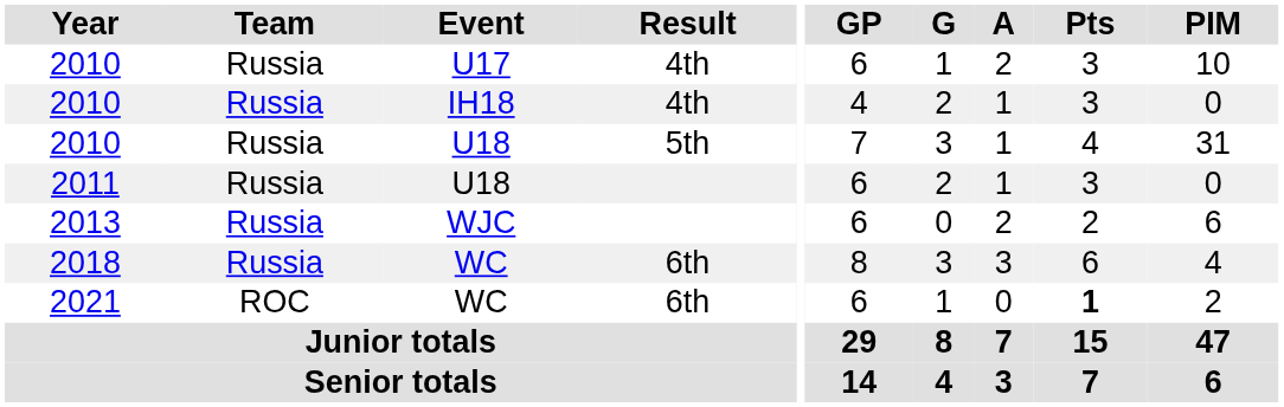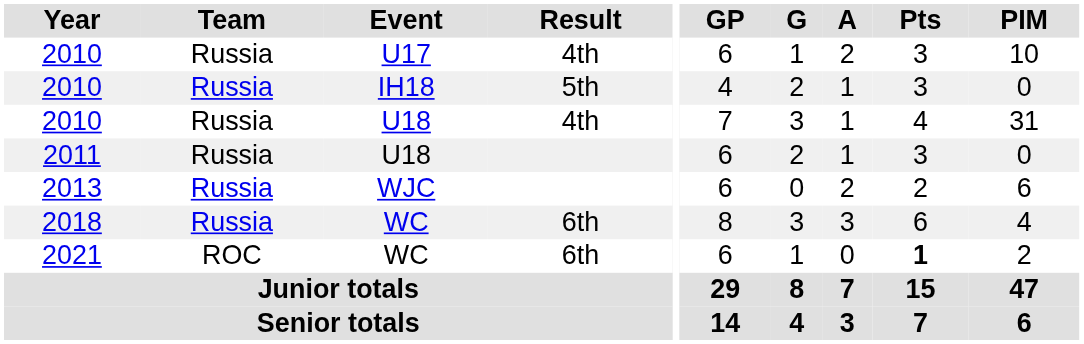 <table border="0" cellpadding="1" cellspacing="0" ID="Table3" style="text-align:center; width:40em">
 <tr ALIGN="center" bgcolor="#e0e0e0">
 <th>Year</th>
 <th>Team</th>
 <th>Event</th>
 <th>Result</th>
 <th rowspan="99" bgcolor="#ffffff"></th>
 <th>GP</th>
 <th>G</th>
 <th>A</th>
 <th>Pts</th>
 <th>PIM</th>
 </tr>
 <tr>
 <td><a href='#'>2010</a></td>
 <td>Russia</td>
 <td><a href='#'>U17</a></td>
 <td>4th</td>
 <td>6</td>
 <td>1</td>
 <td>2</td>
 <td>3</td>
 <td>10</td>
 </tr>
 <tr bgcolor="#f0f0f0">
 <td><a href='#'>2010</a></td>
 <td><a href='#'>Russia</a></td>
 <td><a href='#'>IH18</a></td>
-<td>4th</td>
+<td>5th</td>
 <td>4</td>
 <td>2</td>
 <td>1</td>
 <td>3</td>
 <td>0</td>
 </tr>
 <tr>
 <td><a href='#'>2010</a></td>
 <td>Russia</td>
 <td><a href='#'>U18</a></td>
-<td>5th</td>
+<td>4th</td>
 <td>7</td>
 <td>3</td>
 <td>1</td>
 <td>4</td>
 <td>31</td>
 </tr>
 <tr bgcolor="#f0f0f0">
 <td><a href='#'>2011</a></td>
 <td>Russia</td>
 <td>U18</td>
 <td></td>
 <td>6</td>
 <td>2</td>
 <td>1</td>
 <td>3</td>
 <td>0</td>
 </tr>
 <tr>
 <td><a href='#'>2013</a></td>
 <td><a href='#'>Russia</a></td>
 <td><a href='#'>WJC</a></td>
 <td></td>
 <td>6</td>
 <td>0</td>
 <td>2</td>
 <td>2</td>
 <td>6</td>
 </tr>
 <tr bgcolor="#f0f0f0">
 <td><a href='#'>2018</a></td>
 <td><a href='#'>Russia</a></td>
 <td><a href='#'>WC</a></td>
 <td>6th</td>
 <td>8</td>
 <td>3</td>
 <td>3</td>
 <td>6</td>
 <td>4</td>
 </tr>
 <tr>
 <td><a href='#'>2021</a></td>
 <td>ROC</td>
 <td>WC</td>
 <td>6th</td>
 <td>6</td>
 <td>1</td>
 <td>0</td>
 <td><strong>1</strong></td>
 <td>2</td>
 </tr>
 <tr bgcolor="#e0e0e0">
 <th colspan="4">Junior totals</th>
 <th>29</th>
 <th>8</th>
 <th>7</th>
 <th>15</th>
 <th>47</th>
 </tr>
 <tr bgcolor="#e0e0e0">
 <th colspan="4">Senior totals</th>
 <th>14</th>
 <th>4</th>
 <th>3</th>
 <th>7</th>
 <th>6</th>
 </tr>
 </table>
